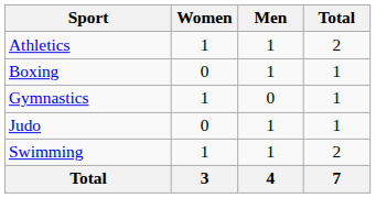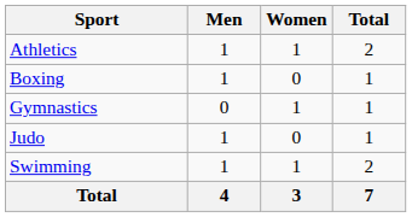 <table class="wikitable sortable" style="text-align:center;">
 <tr>
 <th width=150>Sport</th>
+<th width=55>Men</th>
 <th width=55>Women</th>
-<th width=55>Men</th>
 <th width=55>Total</th>
 </tr>
 <tr>
 <td align=left><a href='#'>Athletics</a></td>
 <td>1</td>
 <td>1</td>
 <td>2</td>
 </tr>
 <tr>
 <td align=left><a href='#'>Boxing</a></td>
+<td>1</td>
+<td>0</td>
+<td>1</td>
+</tr>
+<tr>
+<td align=left><a href='#'>Gymnastics</a></td>
 <td>0</td>
 <td>1</td>
 <td>1</td>
 </tr>
 <tr>
-<td align=left><a href='#'>Gymnastics</a></td>
+<td align=left><a href='#'>Judo</a></td>
 <td>1</td>
 <td>0</td>
-<td>1</td>
-</tr>
-<tr>
-<td align=left><a href='#'>Judo</a></td>
-<td>0</td>
-<td>1</td>
 <td>1</td>
 </tr>
 <tr>
 <td align=left><a href='#'>Swimming</a></td>
 <td>1</td>
 <td>1</td>
 <td>2</td>
 </tr>
 <tr>
 <th>Total</th>
+<th>4</th>
 <th>3</th>
-<th>4</th>
 <th>7</th>
 </tr>
 </table>
